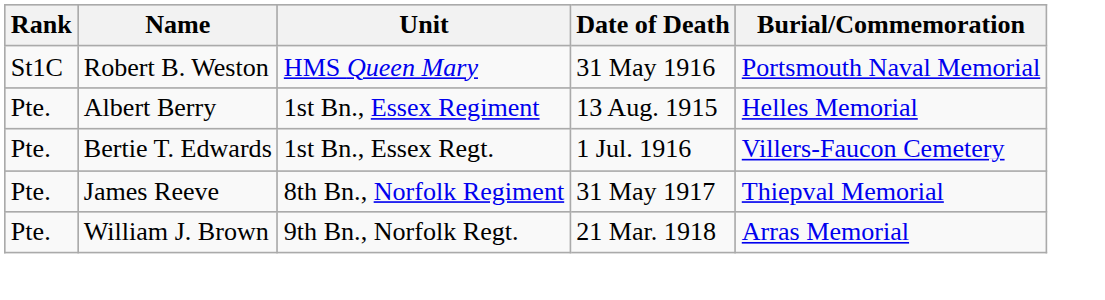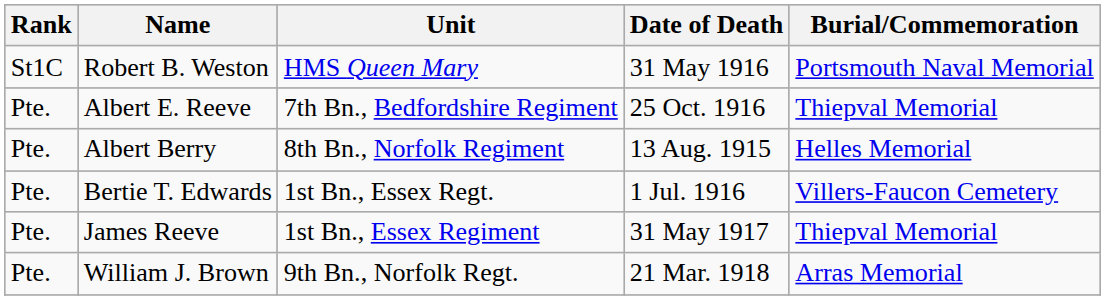 <table class="wikitable">
 <tr>
 <th>Rank</th>
 <th>Name</th>
 <th>Unit</th>
 <th>Date of Death</th>
 <th>Burial/Commemoration</th>
 </tr>
 <tr>
 <td>St1C</td>
 <td>Robert B. Weston</td>
 <td><a href='#'>HMS <em>Queen Mary</em></a></td>
 <td>31 May 1916</td>
 <td><a href='#'>Portsmouth Naval Memorial</a></td>
 </tr>
 <tr>
 <td>Pte.</td>
+<td>Albert E. Reeve</td>
+<td>7th Bn., <a href='#'>Bedfordshire Regiment</a></td>
+<td>25 Oct. 1916</td>
+<td><a href='#'>Thiepval Memorial</a></td>
+</tr>
+<tr>
+<td>Pte.</td>
 <td>Albert Berry</td>
-<td>1st Bn., <a href='#'>Essex Regiment</a></td>
+<td>8th Bn., <a href='#'>Norfolk Regiment</a></td>
 <td>13 Aug. 1915</td>
 <td><a href='#'>Helles Memorial</a></td>
 </tr>
 <tr>
 <td>Pte.</td>
 <td>Bertie T. Edwards</td>
 <td>1st Bn., Essex Regt.</td>
 <td>1 Jul. 1916</td>
 <td><a href='#'>Villers-Faucon Cemetery</a></td>
 </tr>
 <tr>
 <td>Pte.</td>
 <td>James Reeve</td>
-<td>8th Bn., <a href='#'>Norfolk Regiment</a></td>
+<td>1st Bn., <a href='#'>Essex Regiment</a></td>
 <td>31 May 1917</td>
 <td><a href='#'>Thiepval Memorial</a></td>
 </tr>
 <tr>
 <td>Pte.</td>
 <td>William J. Brown</td>
 <td>9th Bn., Norfolk Regt.</td>
 <td>21 Mar. 1918</td>
 <td><a href='#'>Arras Memorial</a></td>
 </tr>
 </table>
